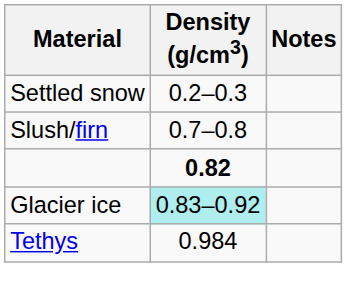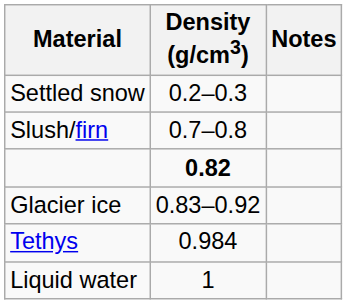 <table class="wikitable" style="text-align: center;">
 <tr>
 <th>Material</th>
 <th>Density<br>(g/cm<sup>3</sup>)</th>
 <th>Notes</th>
 </tr>
 <tr>
 <td align=left>Settled snow</td>
 <td>0.2–0.3</td>
 <td></td>
 </tr>
 <tr>
 <td align=left>Slush/<a href='#'>firn</a></td>
 <td>0.7–0.8</td>
 <td></td>
 </tr>
 <tr>
 <td align=left><strong></strong></td>
 <td><strong>0.82</strong></td>
 <td></td>
 </tr>
 <tr>
 <td align=left>Glacier ice</td>
-<td style="background: paleturquoise;">0.83–0.92</td>
+<td>0.83–0.92</td>
 <td></td>
 </tr>
 <tr>
 <td align=left><a href='#'>Tethys</a></td>
 <td>0.984</td>
 <td></td>
 </tr>
+<tr>
+<td align=left>Liquid water</td>
+<td>1</td>
+<td></td>
+</tr>
 </table>
